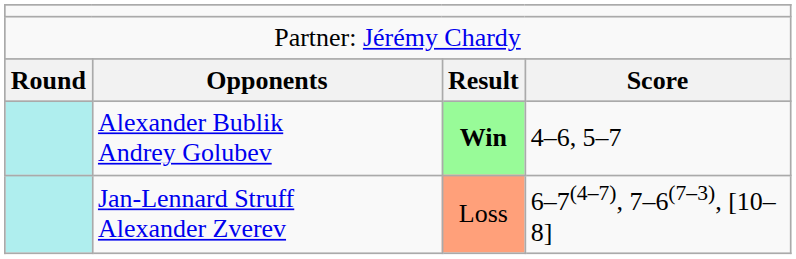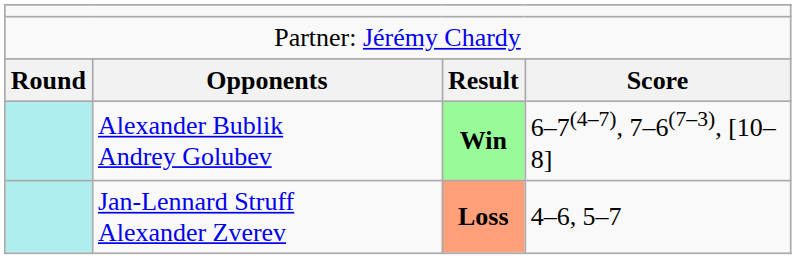 <table class=wikitable style=font-size:96%>
 <tr>
 <td colspan=4></td>
 </tr>
 <tr>
 <td colspan=4 style=text-align:center>Partner:  <a href='#'>Jérémy Chardy</a></td>
 </tr>
 <tr>
 <th>Round</th>
 <th style=width:200px>Opponents</th>
 <th>Result</th>
 <th width=150>Score</th>
 </tr>
 <tr>
 <td style=background:#afeeee></td>
 <td> <a href='#'>Alexander Bublik</a><br> <a href='#'>Andrey Golubev</a></td>
 <td bgcolor=98FB98 style=text-align:center><strong>Win</strong></td>
-<td>4–6, 5–7</td>
+<td>6–7<sup>(4–7)</sup>, 7–6<sup>(7–3)</sup>, [10–8]</td>
 </tr>
 <tr>
 <td style=background:#afeeee></td>
 <td> <a href='#'>Jan-Lennard Struff</a><br> <a href='#'>Alexander Zverev</a></td>
-<td bgcolor=FFA07A style=text-align:center>Loss</td>
-<td>6–7<sup>(4–7)</sup>, 7–6<sup>(7–3)</sup>, [10–8]</td>
+<td bgcolor=FFA07A style=text-align:center><strong>Loss</strong></td>
+<td>4–6, 5–7</td>
 </tr>
 </table>
